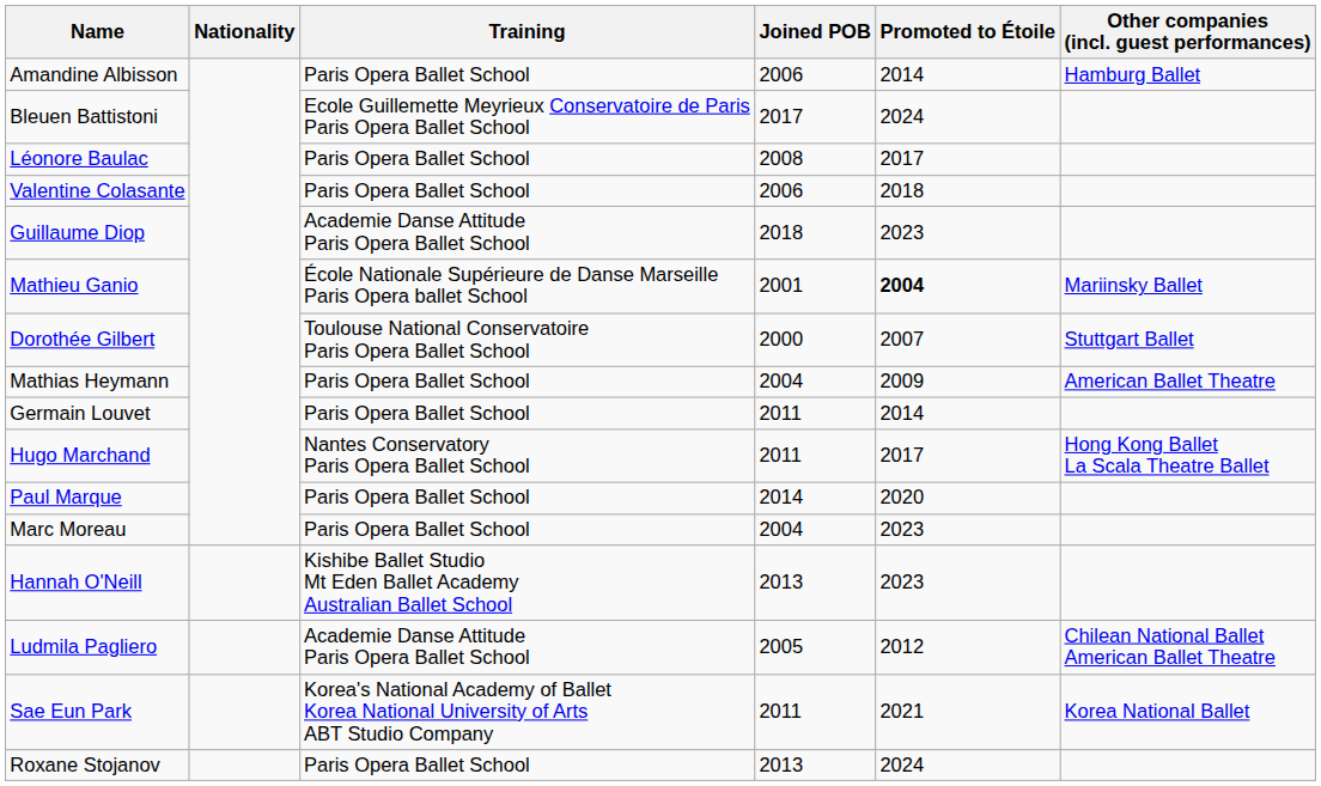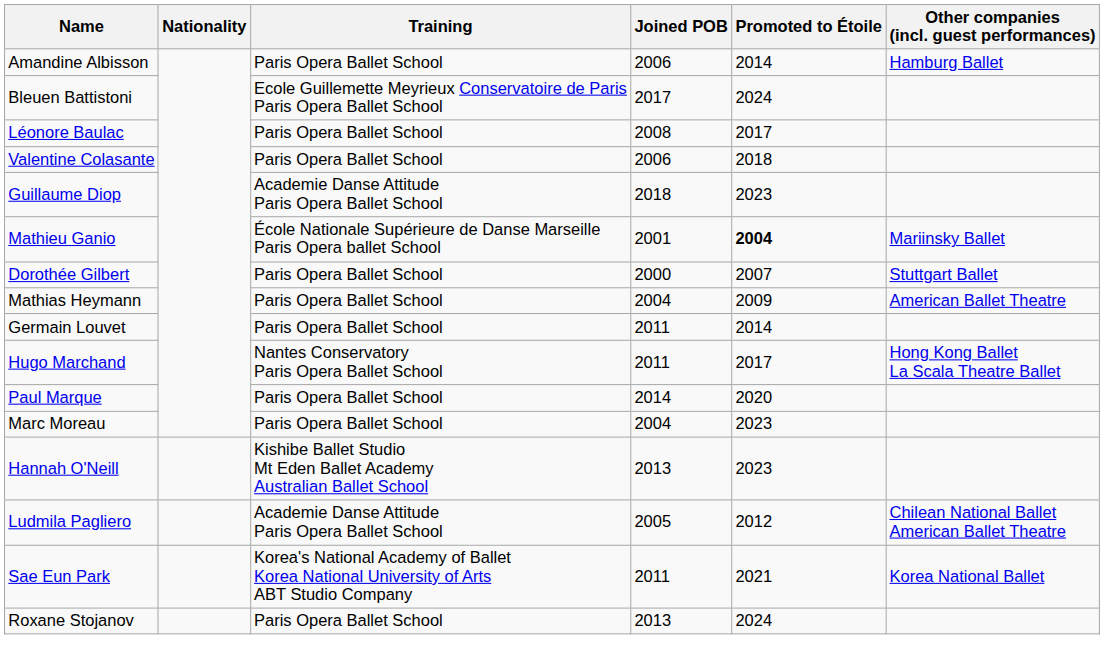 <table class="wikitable">
 <tr>
 <th>Name</th>
 <th>Nationality</th>
 <th>Training</th>
 <th>Joined POB</th>
 <th>Promoted to Étoile</th>
 <th>Other companies <br> (incl. guest performances)</th>
 </tr>
 <tr>
 <td>Amandine Albisson</td>
 <td rowspan="12"></td>
 <td>Paris Opera Ballet School</td>
 <td>2006</td>
 <td>2014</td>
 <td><a href='#'>Hamburg Ballet</a></td>
 </tr>
 <tr>
 <td>Bleuen Battistoni</td>
 <td>Ecole Guillemette Meyrieux <a href='#'>Conservatoire de Paris</a><br>Paris Opera Ballet School</td>
 <td>2017</td>
 <td>2024</td>
 <td></td>
 </tr>
 <tr>
 <td><a href='#'>Léonore Baulac</a></td>
 <td>Paris Opera Ballet School</td>
 <td>2008</td>
 <td>2017</td>
 <td></td>
 </tr>
 <tr>
 <td><a href='#'>Valentine Colasante</a></td>
 <td>Paris Opera Ballet School</td>
 <td>2006</td>
 <td>2018</td>
 <td></td>
 </tr>
 <tr>
 <td><a href='#'>Guillaume Diop</a></td>
 <td>Academie Danse Attitude<br>Paris Opera Ballet School</td>
 <td>2018</td>
 <td>2023</td>
 <td></td>
 </tr>
 <tr>
 <td><a href='#'>Mathieu Ganio</a></td>
 <td>École Nationale Supérieure de Danse Marseille<br>Paris Opera ballet School</td>
 <td>2001</td>
 <td><strong>2004</strong></td>
 <td><a href='#'>Mariinsky Ballet</a></td>
 </tr>
 <tr>
 <td><a href='#'>Dorothée Gilbert</a></td>
-<td>Toulouse National Conservatoire<br>Paris Opera Ballet School</td>
+<td>Paris Opera Ballet School</td>
 <td>2000</td>
 <td>2007</td>
 <td><a href='#'>Stuttgart Ballet</a></td>
 </tr>
 <tr>
 <td>Mathias Heymann</td>
 <td>Paris Opera Ballet School</td>
 <td>2004</td>
 <td>2009</td>
 <td><a href='#'>American Ballet Theatre</a></td>
 </tr>
 <tr>
 <td>Germain Louvet</td>
 <td>Paris Opera Ballet School</td>
 <td>2011</td>
 <td>2014</td>
 <td></td>
 </tr>
 <tr>
 <td><a href='#'>Hugo Marchand</a></td>
 <td>Nantes Conservatory<br>Paris Opera Ballet School</td>
 <td>2011</td>
 <td>2017</td>
 <td><a href='#'>Hong Kong Ballet</a><br><a href='#'>La Scala Theatre Ballet</a></td>
 </tr>
 <tr>
 <td><a href='#'>Paul Marque</a></td>
 <td>Paris Opera Ballet School</td>
 <td>2014</td>
 <td>2020</td>
 <td></td>
 </tr>
 <tr>
 <td>Marc Moreau</td>
 <td>Paris Opera Ballet School</td>
 <td>2004</td>
 <td>2023</td>
 <td></td>
 </tr>
 <tr>
 <td><a href='#'>Hannah O'Neill</a></td>
 <td><br></td>
 <td>Kishibe Ballet Studio<br>Mt Eden Ballet Academy<br><a href='#'>Australian Ballet School</a></td>
 <td>2013</td>
 <td>2023</td>
 <td></td>
 </tr>
 <tr>
 <td><a href='#'>Ludmila Pagliero</a></td>
 <td></td>
 <td>Academie Danse Attitude<br>Paris Opera Ballet School</td>
 <td>2005</td>
 <td>2012</td>
 <td><a href='#'>Chilean National Ballet</a><br><a href='#'>American Ballet Theatre</a></td>
 </tr>
 <tr>
 <td><a href='#'>Sae Eun Park</a></td>
 <td></td>
 <td>Korea's National Academy of Ballet<br><a href='#'>Korea National University of Arts</a><br>ABT Studio Company</td>
 <td>2011</td>
 <td>2021</td>
 <td><a href='#'>Korea National Ballet</a></td>
 </tr>
 <tr>
 <td>Roxane Stojanov</td>
 <td><br></td>
 <td>Paris Opera Ballet School</td>
 <td>2013</td>
 <td>2024</td>
 <td></td>
 </tr>
 </table>
